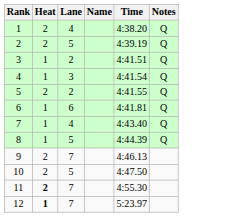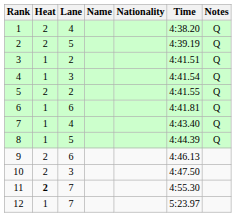 <table class="wikitable sortable" style="text-align:center">
 <tr>
 <th>Rank</th>
 <th>Heat</th>
 <th>Lane</th>
 <th>Name</th>
+<th>Nationality</th>
 <th>Time</th>
 <th>Notes</th>
 </tr>
 <tr bgcolor=ccffcc>
 <td>1</td>
 <td>2</td>
 <td>4</td>
+<td align="left"></td>
 <td align="left"></td>
 <td>4:38.20</td>
 <td>Q</td>
 </tr>
 <tr bgcolor=ccffcc>
 <td>2</td>
 <td>2</td>
 <td>5</td>
 <td align="left"></td>
+<td align="left"></td>
 <td>4:39.19</td>
 <td>Q</td>
 </tr>
 <tr bgcolor=ccffcc>
 <td>3</td>
 <td>1</td>
 <td>2</td>
+<td align="left"></td>
 <td align="left"></td>
 <td>4:41.51</td>
 <td>Q</td>
 </tr>
 <tr bgcolor=ccffcc>
 <td>4</td>
 <td>1</td>
 <td>3</td>
 <td align="left"></td>
+<td align="left"></td>
 <td>4:41.54</td>
 <td>Q</td>
 </tr>
 <tr bgcolor=ccffcc>
 <td>5</td>
 <td>2</td>
 <td>2</td>
+<td align="left"></td>
 <td align="left"></td>
 <td>4:41.55</td>
 <td>Q</td>
 </tr>
 <tr bgcolor=ccffcc>
 <td>6</td>
 <td>1</td>
 <td>6</td>
 <td align="left"></td>
+<td align="left"></td>
 <td>4:41.81</td>
 <td>Q</td>
 </tr>
 <tr bgcolor=ccffcc>
 <td>7</td>
 <td>1</td>
 <td>4</td>
+<td align="left"></td>
 <td align="left"></td>
 <td>4:43.40</td>
 <td>Q</td>
 </tr>
 <tr bgcolor=ccffcc>
 <td>8</td>
 <td>1</td>
 <td>5</td>
 <td align="left"></td>
+<td align="left"></td>
 <td>4:44.39</td>
 <td>Q</td>
 </tr>
 <tr>
 <td>9</td>
 <td>2</td>
-<td>7</td>
+<td>6</td>
+<td align="left"></td>
 <td align="left"></td>
 <td>4:46.13</td>
 <td></td>
 </tr>
 <tr>
 <td>10</td>
 <td>2</td>
-<td>5</td>
+<td>3</td>
+<td align="left"></td>
 <td align="left"></td>
 <td>4:47.50</td>
 <td></td>
 </tr>
 <tr>
 <td>11</td>
 <td><strong>2</strong></td>
 <td>7</td>
 <td align="left"></td>
+<td align="left"></td>
 <td>4:55.30</td>
 <td></td>
 </tr>
 <tr>
 <td>12</td>
-<td><strong>1</strong></td>
+<td>1</td>
 <td>7</td>
+<td align="left"></td>
 <td align="left"></td>
 <td>5:23.97</td>
 <td></td>
 </tr>
 </table>
